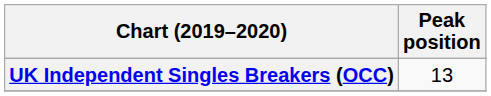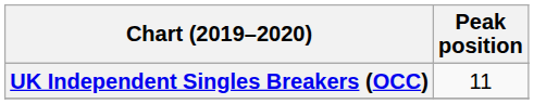 <table class="wikitable sortable plainrowheaders" style="text-align:center">
 <tr>
 <th scope="col">Chart (2019–2020)</th>
 <th scope="col">Peak<br>position</th>
 </tr>
 <tr>
 </tr>
 <tr>
 </tr>
 <tr>
 <th scope="row"><a href='#'>UK Independent Singles Breakers</a> (<a href='#'>OCC</a>)</th>
-<td>13</td>
+<td>11</td>
 </tr>
 <tr>
 </tr>
 <tr>
 </tr>
 <tr>
 </tr>
 <tr>
 </tr>
 </table>
